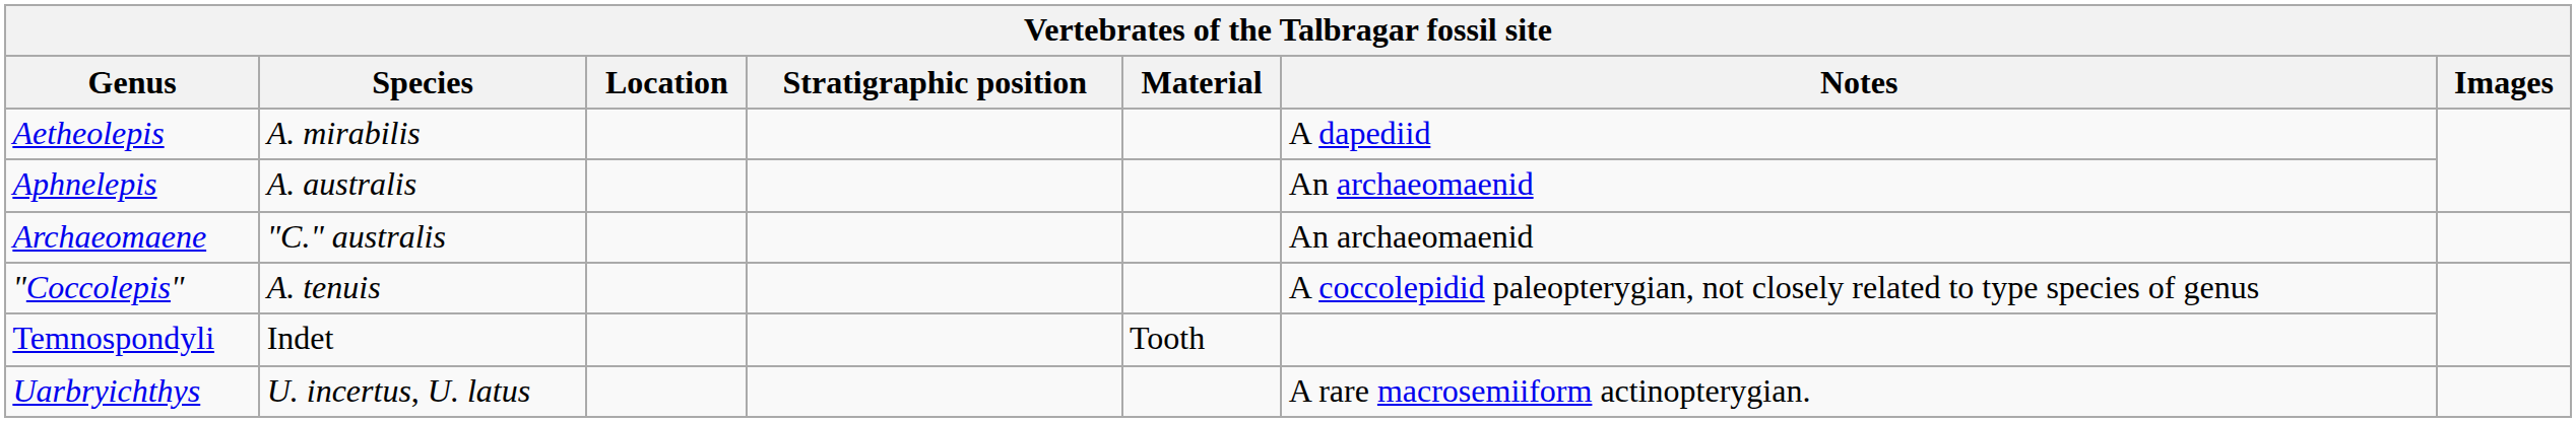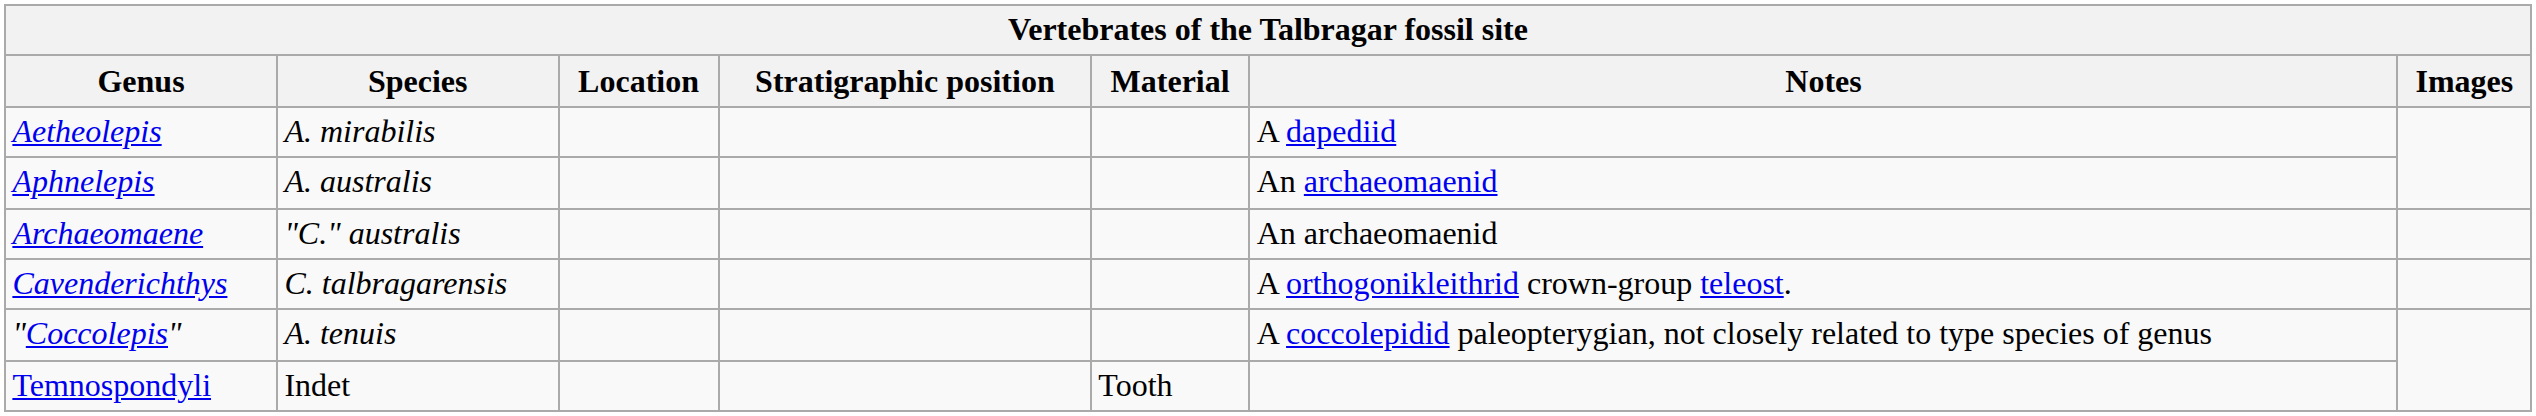 <table class="wikitable" align="center" width="100%">
 <tr>
 <th colspan="7" align="center">Vertebrates of the Talbragar fossil site</th>
 </tr>
 <tr>
 <th>Genus</th>
 <th>Species</th>
 <th>Location</th>
 <th>Stratigraphic position</th>
 <th>Material</th>
 <th>Notes</th>
 <th>Images</th>
 </tr>
 <tr>
 <td><em><a href='#'>Aetheolepis</a></em></td>
 <td><em>A. mirabilis</em></td>
 <td></td>
 <td></td>
 <td></td>
 <td>A <a href='#'>dapediid</a></td>
 </tr>
 <tr>
 <td><em><a href='#'>Aphnelepis</a></em></td>
 <td><em>A. australis</em></td>
 <td></td>
 <td></td>
 <td></td>
 <td>An <a href='#'>archaeomaenid</a></td>
 </tr>
 <tr>
 <td><em><a href='#'>Archaeomaene</a></em></td>
 <td><em>"C." australis</em></td>
 <td></td>
 <td></td>
 <td></td>
 <td>An archaeomaenid</td>
 <td></td>
 </tr>
 <tr>
+<td><em><a href='#'>Cavenderichthys</a></em></td>
+<td><em>C. talbragarensis</em></td>
+<td></td>
+<td></td>
+<td></td>
+<td>A <a href='#'>orthogonikleithrid</a> crown-group <a href='#'>teleost</a>.</td>
+<td></td>
+</tr>
+<tr>
 <td><em>"<a href='#'>Coccolepis</a>"</em></td>
 <td><em>A. tenuis</em></td>
 <td></td>
 <td></td>
 <td></td>
 <td>A <a href='#'>coccolepidid</a> paleopterygian, not closely related to type species of genus</td>
 </tr>
 <tr>
 <td><a href='#'>Temnospondyli</a></td>
 <td>Indet</td>
 <td></td>
 <td></td>
 <td>Tooth</td>
 <td></td>
 </tr>
-<tr>
-<td><em><a href='#'>Uarbryichthys</a></em></td>
-<td><em>U. incertus</em>, <em>U. latus</em></td>
-<td></td>
-<td></td>
-<td></td>
-<td>A rare <a href='#'>macrosemiiform</a> actinopterygian.</td>
-<td></td>
-</tr>
 </table>
